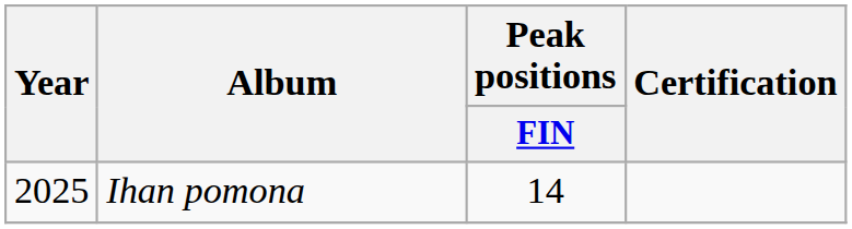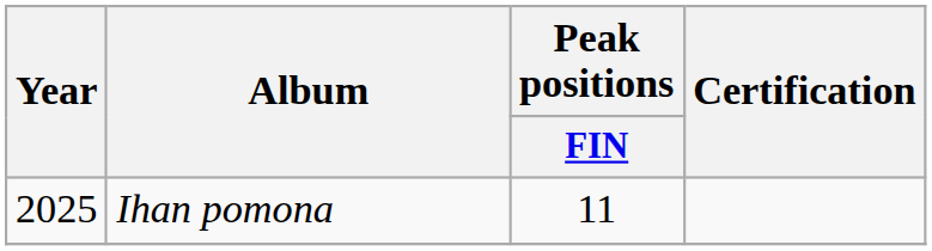 <table class="wikitable">
 <tr>
 <th align="center" rowspan="2" width="10">Year</th>
 <th align="center" rowspan="2" width="150">Album</th>
 <th align="center" colspan="1" width="20">Peak positions</th>
 <th align="center" rowspan="2" width="70">Certification</th>
 </tr>
 <tr>
 <th scope="col" style="width:3em;font-size:90%;"><a href='#'>FIN</a><br></th>
 </tr>
 <tr>
 <td style="text-align:center;">2025</td>
 <td><em>Ihan pomona</em></td>
-<td style="text-align:center;">14</td>
+<td style="text-align:center;">11</td>
 <td style="text-align:center;"></td>
 </tr>
 <tr>
 </tr>
 </table>
